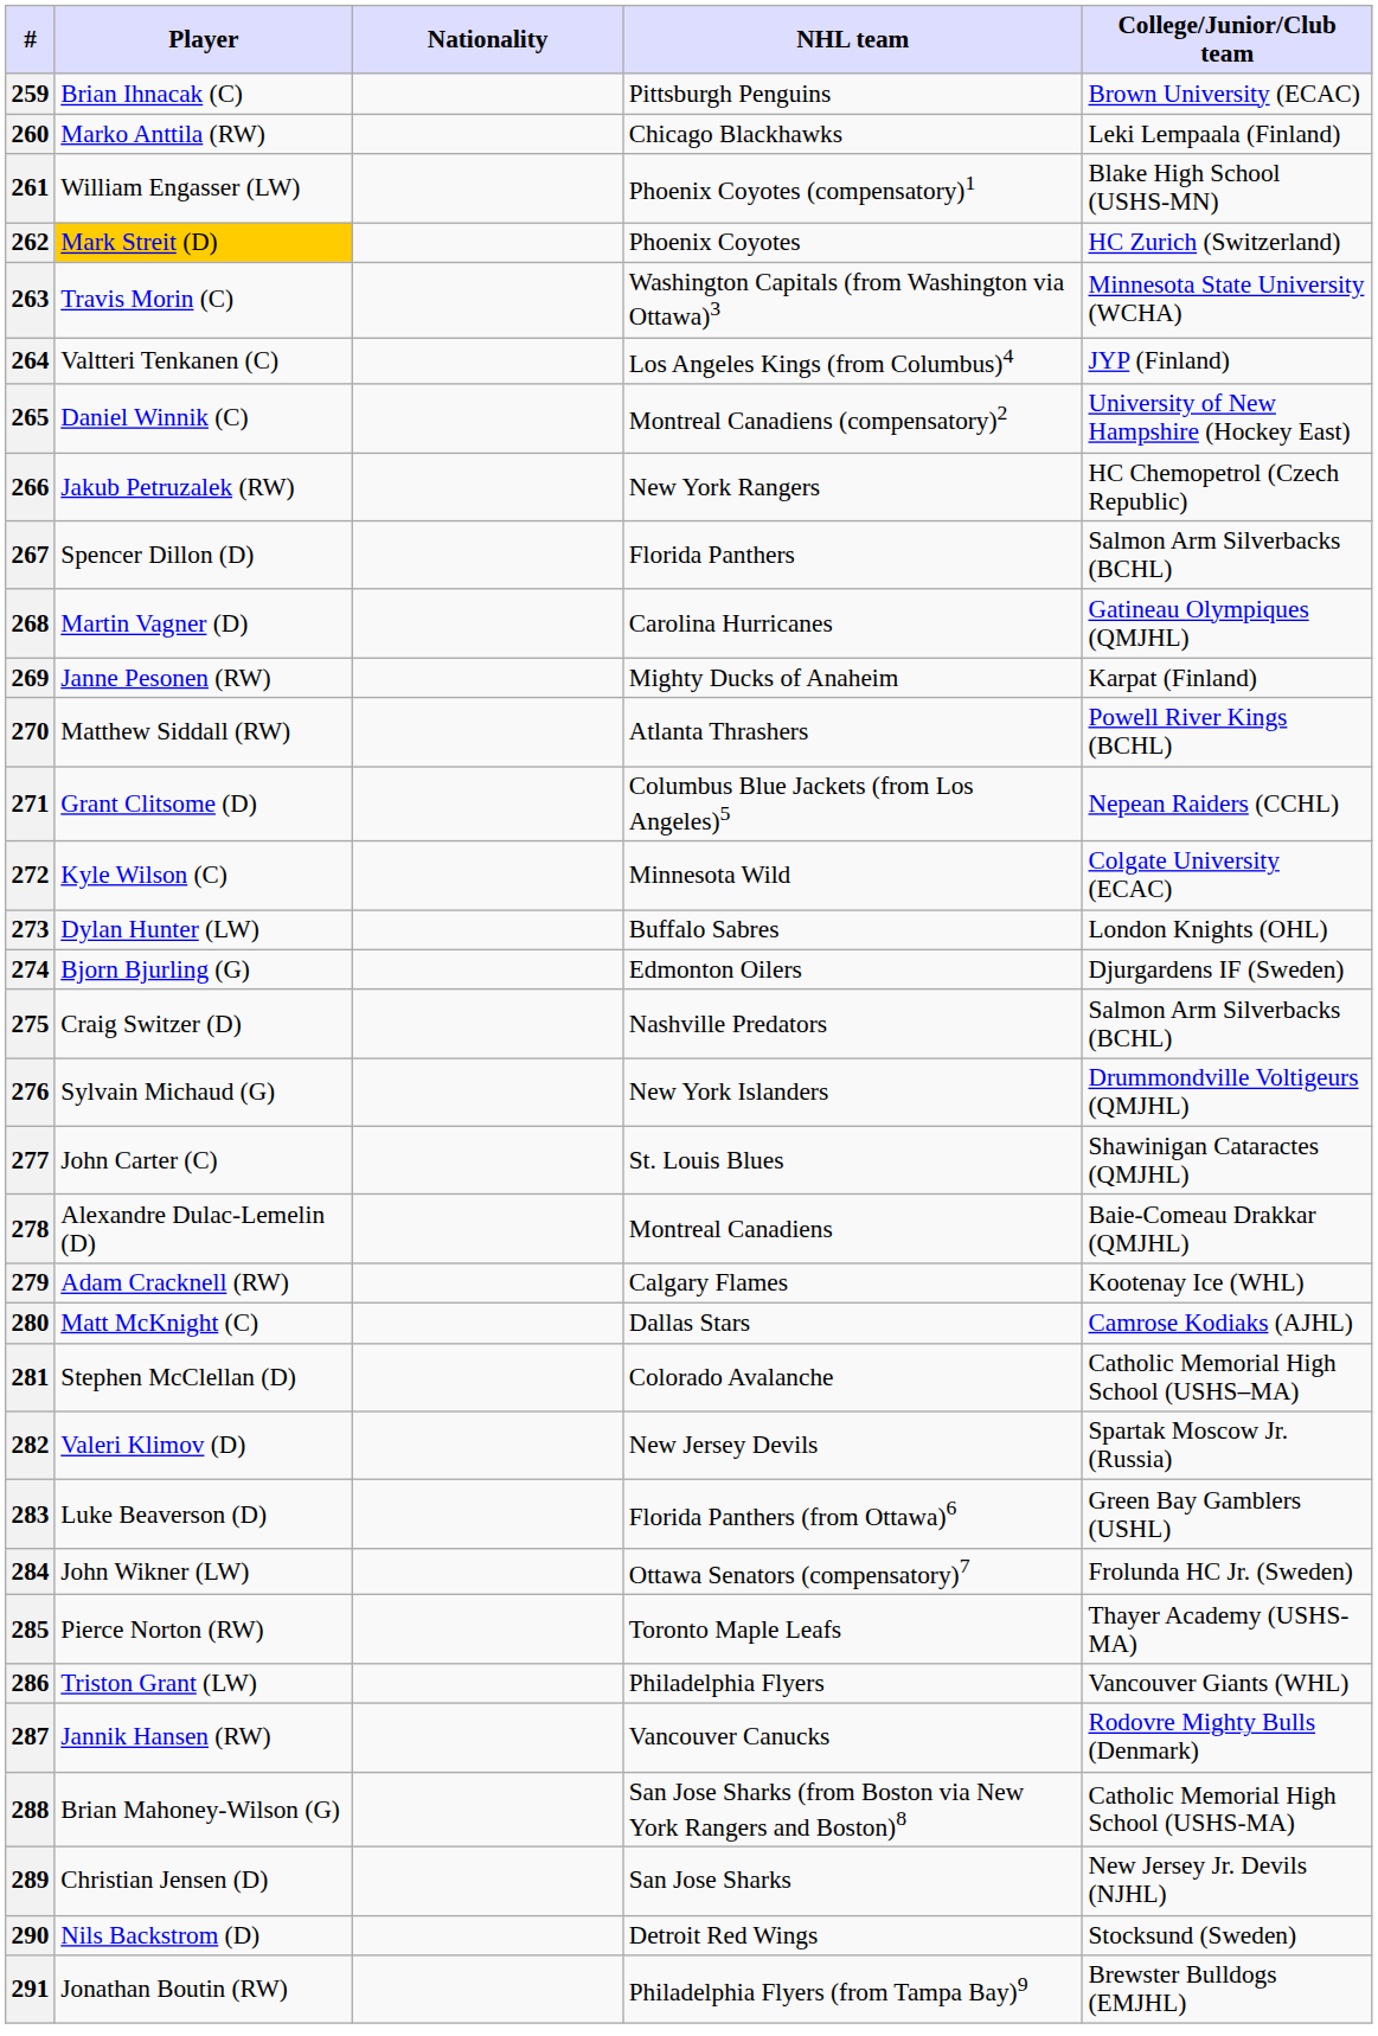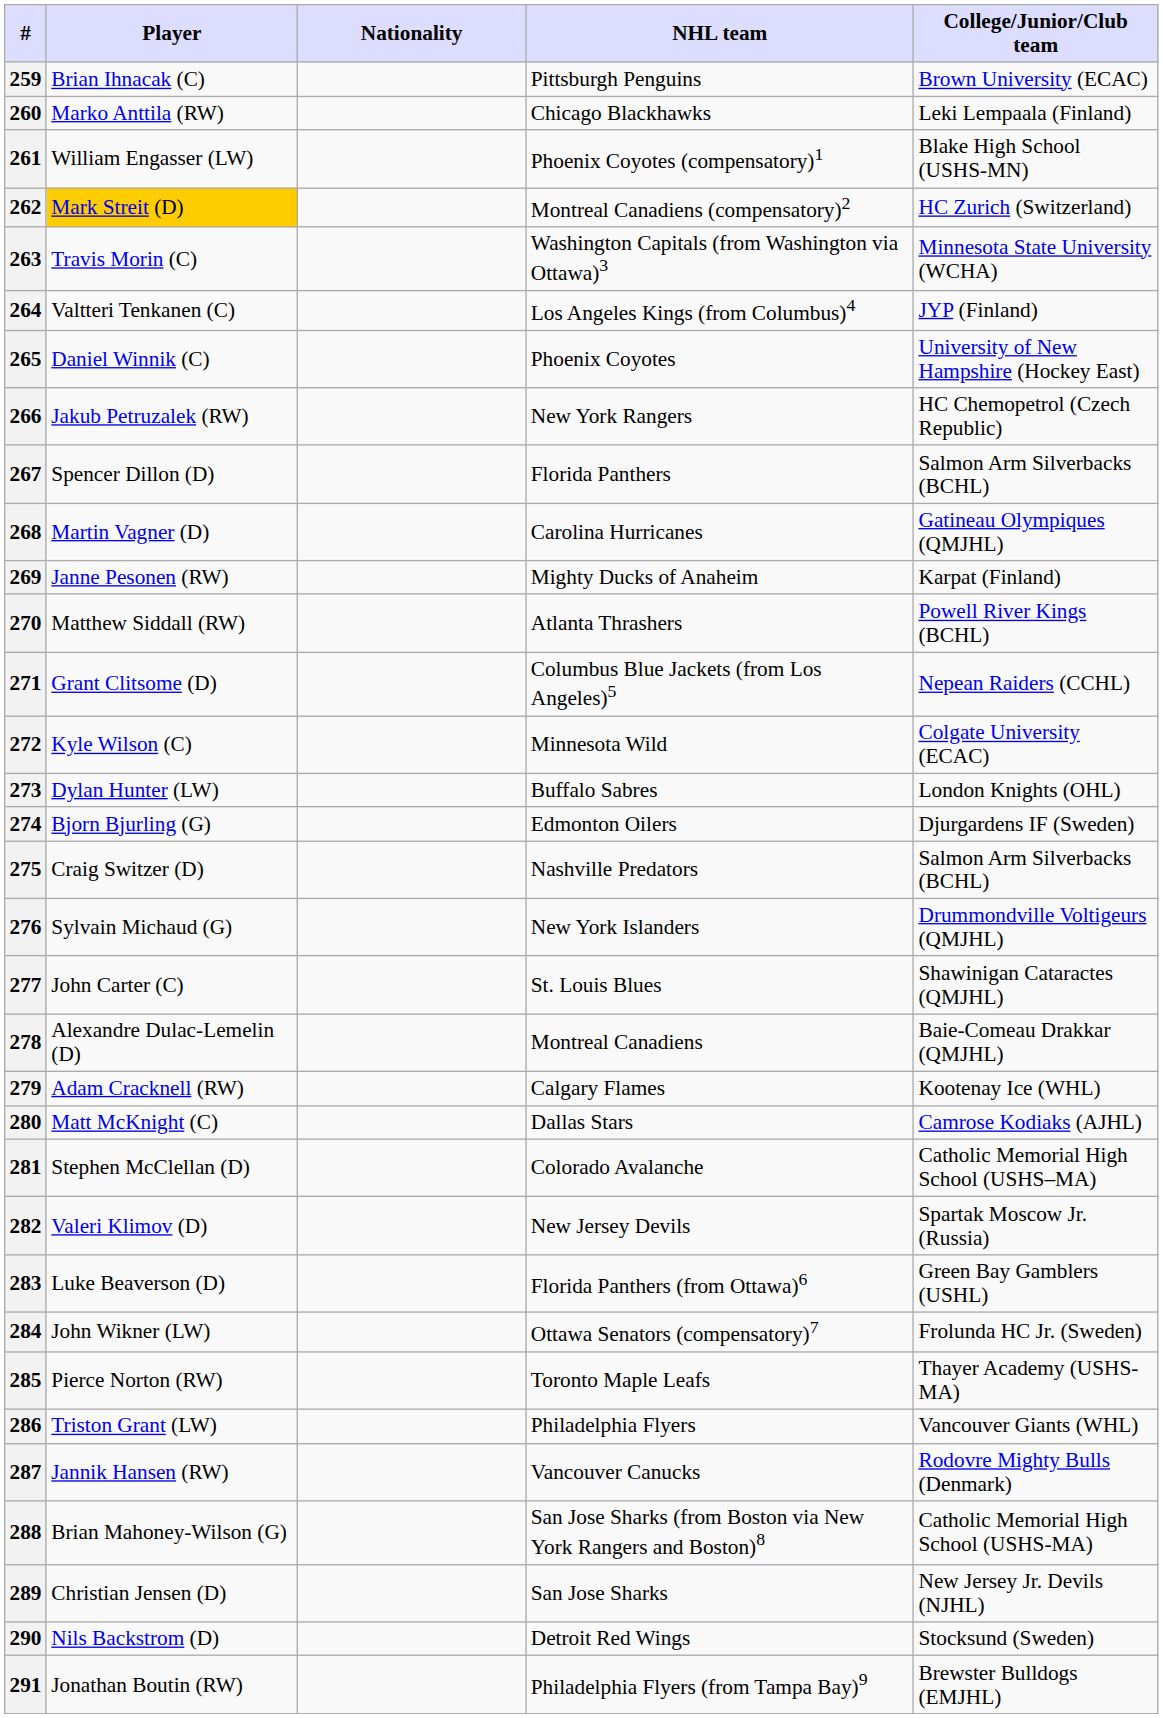 <table class="wikitable">
 <tr>
 <th style="background:#ddf; width:2.75%;">#</th>
 <th style="background:#ddf; width:22.0%;">Player</th>
 <th style="background:#ddf; width:20.0%;">Nationality</th>
 <th style="background:#ddf; width:34.0%;">NHL team</th>
 <th style="background:#ddf; width:100.0%;">College/Junior/Club team</th>
 </tr>
 <tr>
 <th>259</th>
 <td><a href='#'>Brian Ihnacak</a> (C)</td>
 <td></td>
 <td>Pittsburgh Penguins</td>
 <td><a href='#'>Brown University</a> (ECAC)</td>
 </tr>
 <tr>
 <th>260</th>
 <td><a href='#'>Marko Anttila</a> (RW)</td>
 <td></td>
 <td>Chicago Blackhawks</td>
 <td>Leki Lempaala (Finland)</td>
 </tr>
 <tr>
 <th>261</th>
 <td>William Engasser (LW)</td>
 <td></td>
 <td>Phoenix Coyotes (compensatory)<sup>1</sup></td>
 <td>Blake High School (USHS-MN)</td>
 </tr>
 <tr>
 <th>262</th>
 <td bgcolor="#FFCC00"><a href='#'>Mark Streit</a> (D)</td>
 <td></td>
-<td>Phoenix Coyotes</td>
+<td>Montreal Canadiens (compensatory)<sup>2</sup></td>
 <td><a href='#'>HC Zurich</a> (Switzerland)</td>
 </tr>
 <tr>
 <th>263</th>
 <td><a href='#'>Travis Morin</a> (C)</td>
 <td></td>
 <td>Washington Capitals (from Washington via Ottawa)<sup>3</sup></td>
 <td><a href='#'>Minnesota State University</a> (WCHA)</td>
 </tr>
 <tr>
 <th>264</th>
 <td>Valtteri Tenkanen (C)</td>
 <td></td>
 <td>Los Angeles Kings (from Columbus)<sup>4</sup></td>
 <td><a href='#'>JYP</a> (Finland)</td>
 </tr>
 <tr>
 <th>265</th>
 <td><a href='#'>Daniel Winnik</a> (C)</td>
 <td></td>
-<td>Montreal Canadiens (compensatory)<sup>2</sup></td>
+<td>Phoenix Coyotes</td>
 <td><a href='#'>University of New Hampshire</a> (Hockey East)</td>
 </tr>
 <tr>
 <th>266</th>
 <td><a href='#'>Jakub Petruzalek</a> (RW)</td>
 <td></td>
 <td>New York Rangers</td>
 <td>HC Chemopetrol (Czech Republic)</td>
 </tr>
 <tr>
 <th>267</th>
 <td>Spencer Dillon (D)</td>
 <td></td>
 <td>Florida Panthers</td>
 <td>Salmon Arm Silverbacks (BCHL)</td>
 </tr>
 <tr>
 <th>268</th>
 <td><a href='#'>Martin Vagner</a> (D)</td>
 <td></td>
 <td>Carolina Hurricanes</td>
 <td><a href='#'>Gatineau Olympiques</a> (QMJHL)</td>
 </tr>
 <tr>
 <th>269</th>
 <td><a href='#'>Janne Pesonen</a> (RW)</td>
 <td></td>
 <td>Mighty Ducks of Anaheim</td>
 <td>Karpat (Finland)</td>
 </tr>
 <tr>
 <th>270</th>
 <td>Matthew Siddall (RW)</td>
 <td></td>
 <td>Atlanta Thrashers</td>
 <td><a href='#'>Powell River Kings</a> (BCHL)</td>
 </tr>
 <tr>
 <th>271</th>
 <td><a href='#'>Grant Clitsome</a> (D)</td>
 <td></td>
 <td>Columbus Blue Jackets (from Los Angeles)<sup>5</sup></td>
 <td><a href='#'>Nepean Raiders</a> (CCHL)</td>
 </tr>
 <tr>
 <th>272</th>
 <td><a href='#'>Kyle Wilson</a> (C)</td>
 <td></td>
 <td>Minnesota Wild</td>
 <td><a href='#'>Colgate University</a> (ECAC)</td>
 </tr>
 <tr>
 <th>273</th>
 <td><a href='#'>Dylan Hunter</a> (LW)</td>
 <td></td>
 <td>Buffalo Sabres</td>
 <td>London Knights (OHL)</td>
 </tr>
 <tr>
 <th>274</th>
 <td><a href='#'>Bjorn Bjurling</a> (G)</td>
 <td></td>
 <td>Edmonton Oilers</td>
 <td>Djurgardens IF (Sweden)</td>
 </tr>
 <tr>
 <th>275</th>
 <td>Craig Switzer (D)</td>
 <td></td>
 <td>Nashville Predators</td>
 <td>Salmon Arm Silverbacks (BCHL)</td>
 </tr>
 <tr>
 <th>276</th>
 <td>Sylvain Michaud (G)</td>
 <td></td>
 <td>New York Islanders</td>
 <td><a href='#'>Drummondville Voltigeurs</a> (QMJHL)</td>
 </tr>
 <tr>
 <th>277</th>
 <td>John Carter (C)</td>
 <td></td>
 <td>St. Louis Blues</td>
 <td>Shawinigan Cataractes (QMJHL)</td>
 </tr>
 <tr>
 <th>278</th>
 <td>Alexandre Dulac-Lemelin (D)</td>
 <td></td>
 <td>Montreal Canadiens</td>
 <td>Baie-Comeau Drakkar (QMJHL)</td>
 </tr>
 <tr>
 <th>279</th>
 <td><a href='#'>Adam Cracknell</a> (RW)</td>
 <td></td>
 <td>Calgary Flames</td>
 <td>Kootenay Ice (WHL)</td>
 </tr>
 <tr>
 <th>280</th>
 <td><a href='#'>Matt McKnight</a> (C)</td>
 <td></td>
 <td>Dallas Stars</td>
 <td><a href='#'>Camrose Kodiaks</a> (AJHL)</td>
 </tr>
 <tr>
 <th>281</th>
 <td>Stephen McClellan (D)</td>
 <td></td>
 <td>Colorado Avalanche</td>
 <td>Catholic Memorial High School (USHS–MA)</td>
 </tr>
 <tr>
 <th>282</th>
 <td><a href='#'>Valeri Klimov</a> (D)</td>
 <td></td>
 <td>New Jersey Devils</td>
 <td>Spartak Moscow Jr. (Russia)</td>
 </tr>
 <tr>
 <th>283</th>
 <td>Luke Beaverson (D)</td>
 <td></td>
 <td>Florida Panthers (from Ottawa)<sup>6</sup></td>
 <td>Green Bay Gamblers (USHL)</td>
 </tr>
 <tr>
 <th>284</th>
 <td>John Wikner (LW)</td>
 <td></td>
 <td>Ottawa Senators (compensatory)<sup>7</sup></td>
 <td>Frolunda HC Jr. (Sweden)</td>
 </tr>
 <tr>
 <th>285</th>
 <td>Pierce Norton (RW)</td>
 <td></td>
 <td>Toronto Maple Leafs</td>
 <td>Thayer Academy (USHS-MA)</td>
 </tr>
 <tr>
 <th>286</th>
 <td><a href='#'>Triston Grant</a> (LW)</td>
 <td></td>
 <td>Philadelphia Flyers</td>
 <td>Vancouver Giants (WHL)</td>
 </tr>
 <tr>
 <th>287</th>
 <td><a href='#'>Jannik Hansen</a> (RW)</td>
 <td></td>
 <td>Vancouver Canucks</td>
 <td><a href='#'>Rodovre Mighty Bulls</a> (Denmark)</td>
 </tr>
 <tr>
 <th>288</th>
 <td>Brian Mahoney-Wilson (G)</td>
 <td></td>
 <td>San Jose Sharks (from Boston via New York Rangers and Boston)<sup>8</sup></td>
 <td>Catholic Memorial High School (USHS-MA)</td>
 </tr>
 <tr>
 <th>289</th>
 <td>Christian Jensen (D)</td>
 <td></td>
 <td>San Jose Sharks</td>
 <td>New Jersey Jr. Devils (NJHL)</td>
 </tr>
 <tr>
 <th>290</th>
 <td><a href='#'>Nils Backstrom</a> (D)</td>
 <td></td>
 <td>Detroit Red Wings</td>
 <td>Stocksund (Sweden)</td>
 </tr>
 <tr>
 <th>291</th>
 <td>Jonathan Boutin (RW)</td>
 <td></td>
 <td>Philadelphia Flyers (from Tampa Bay)<sup>9</sup></td>
 <td>Brewster Bulldogs (EMJHL)</td>
 </tr>
 </table>
